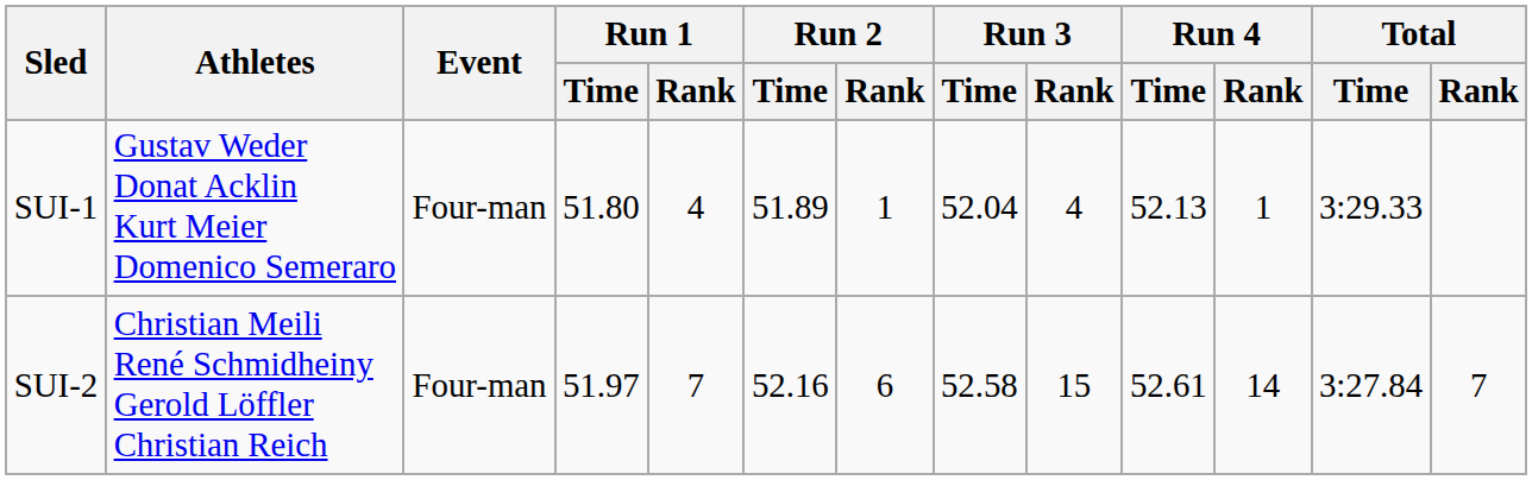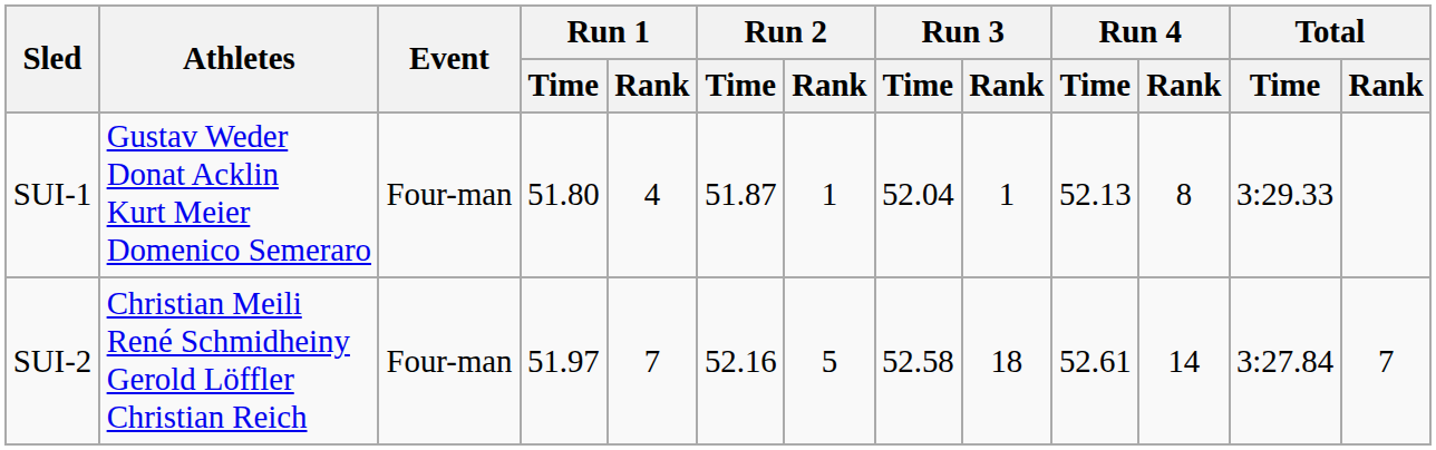 <table class="wikitable"  border="1" style="font-size:90%">
 <tr>
 <th rowspan="2">Sled</th>
 <th rowspan="2">Athletes</th>
 <th rowspan="2">Event</th>
 <th colspan="2">Run 1</th>
 <th colspan="2">Run 2</th>
 <th colspan="2">Run 3</th>
 <th colspan="2">Run 4</th>
 <th colspan="2">Total</th>
 </tr>
 <tr>
 <th>Time</th>
 <th>Rank</th>
 <th>Time</th>
 <th>Rank</th>
 <th>Time</th>
 <th>Rank</th>
 <th>Time</th>
 <th>Rank</th>
 <th>Time</th>
 <th>Rank</th>
 </tr>
 <tr>
 <td align="center">SUI-1</td>
 <td><a href='#'>Gustav Weder</a><br><a href='#'>Donat Acklin</a><br><a href='#'>Kurt Meier</a><br><a href='#'>Domenico Semeraro</a></td>
 <td>Four-man</td>
 <td align="center">51.80</td>
 <td align="center">4</td>
-<td align="center">51.89</td>
+<td align="center">51.87</td>
 <td align="center">1</td>
 <td align="center">52.04</td>
-<td align="center">4</td>
+<td align="center">1</td>
 <td align="center">52.13</td>
-<td align="center">1</td>
+<td align="center">8</td>
 <td align="center">3:29.33</td>
 <td align="center"></td>
 </tr>
 <tr>
 <td align="center">SUI-2</td>
 <td><a href='#'>Christian Meili</a><br><a href='#'>René Schmidheiny</a><br><a href='#'>Gerold Löffler</a><br><a href='#'>Christian Reich</a></td>
 <td>Four-man</td>
 <td align="center">51.97</td>
 <td align="center">7</td>
 <td align="center">52.16</td>
-<td align="center">6</td>
+<td align="center">5</td>
 <td align="center">52.58</td>
-<td align="center">15</td>
+<td align="center">18</td>
 <td align="center">52.61</td>
 <td align="center">14</td>
 <td align="center">3:27.84</td>
 <td align="center">7</td>
 </tr>
 </table>
